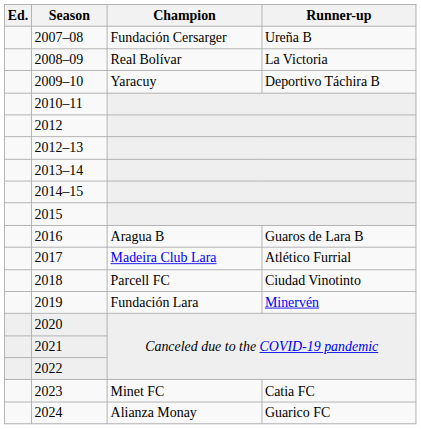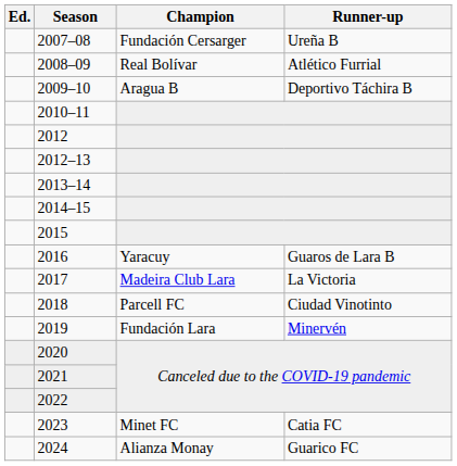 <table class="wikitable sortable">
 <tr>
 <th width=px>Ed.</th>
 <th width=80px>Season</th>
 <th width=170px>Champion</th>
 <th width=170px>Runner-up</th>
 </tr>
 <tr>
 <td></td>
 <td>2007–08</td>
 <td>Fundación Cersarger</td>
 <td>Ureña B</td>
 </tr>
 <tr>
 <td></td>
 <td>2008–09</td>
 <td>Real Bolívar</td>
-<td>La Victoria</td>
+<td>Atlético Furrial</td>
 </tr>
 <tr>
 <td></td>
 <td>2009–10</td>
-<td>Yaracuy</td>
+<td>Aragua B</td>
 <td>Deportivo Táchira B</td>
 </tr>
 <tr>
 <td></td>
 <td>2010–11</td>
 <td colspan=2 style= background:#efefef></td>
 </tr>
 <tr>
 <td></td>
 <td>2012</td>
 <td colspan=2 style= background:#efefef></td>
 </tr>
 <tr>
 <td></td>
 <td>2012–13</td>
 <td colspan=2 style= background:#efefef></td>
 </tr>
 <tr>
 <td></td>
 <td>2013–14</td>
 <td colspan=2 style= background:#efefef></td>
 </tr>
 <tr>
 <td></td>
 <td>2014–15</td>
 <td colspan=2 style= background:#efefef></td>
 </tr>
 <tr>
 <td></td>
 <td>2015</td>
 <td colspan=2 style= background:#efefef></td>
 </tr>
 <tr>
 <td></td>
 <td>2016</td>
-<td>Aragua B</td>
+<td>Yaracuy</td>
 <td>Guaros de Lara B</td>
 </tr>
 <tr>
 <td></td>
 <td>2017</td>
 <td><a href='#'>Madeira Club Lara</a></td>
-<td>Atlético Furrial</td>
+<td>La Victoria</td>
 </tr>
 <tr>
 <td></td>
 <td>2018</td>
 <td>Parcell FC</td>
 <td>Ciudad Vinotinto</td>
 </tr>
 <tr>
 <td></td>
 <td>2019</td>
 <td>Fundación Lara</td>
 <td><a href='#'>Minervén</a></td>
 </tr>
 <tr bgcolor=#efefef>
 <td></td>
 <td>2020</td>
 <td rowspan=3 colspan="2" align=center><em>Canceled due to the <a href='#'>COVID-19 pandemic</a></em></td>
 </tr>
 <tr bgcolor=#efefef>
 <td></td>
 <td>2021</td>
 </tr>
 <tr bgcolor=#efefef>
 <td></td>
 <td>2022</td>
 </tr>
 <tr>
 <td></td>
 <td>2023</td>
 <td>Minet FC</td>
 <td>Catia FC</td>
 </tr>
 <tr>
 <td></td>
 <td>2024</td>
 <td>Alianza Monay</td>
 <td>Guarico FC</td>
 </tr>
 </table>
